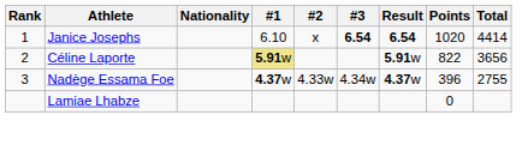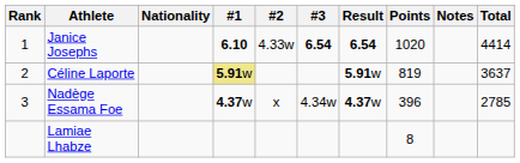 <table class="wikitable sortable" style="text-align:center">
 <tr>
 <th>Rank</th>
 <th>Athlete</th>
 <th>Nationality</th>
 <th>#1</th>
 <th>#2</th>
 <th>#3</th>
 <th>Result</th>
 <th>Points</th>
+<th>Notes</th>
 <th>Total</th>
 </tr>
 <tr>
 <td>1</td>
 <td align=left><a href='#'>Janice Josephs</a></td>
 <td align=left></td>
-<td>6.10</td>
-<td>x</td>
+<td><strong>6.10</strong></td>
+<td>4.33w</td>
 <td><strong>6.54</strong></td>
 <td><strong>6.54</strong></td>
 <td>1020</td>
+<td></td>
 <td>4414</td>
 </tr>
 <tr>
 <td>2</td>
 <td align=left><a href='#'>Céline Laporte</a></td>
 <td align=left></td>
 <td style="background: khaki;"><strong>5.91</strong>w</td>
 <td></td>
 <td></td>
 <td><strong>5.91</strong>w</td>
-<td>822</td>
-<td>3656</td>
+<td>819</td>
+<td></td>
+<td>3637</td>
 </tr>
 <tr>
 <td>3</td>
 <td align=left><a href='#'>Nadège Essama Foe</a></td>
 <td align=left></td>
 <td><strong>4.37</strong>w</td>
-<td>4.33w</td>
+<td>x</td>
 <td>4.34w</td>
 <td><strong>4.37</strong>w</td>
 <td>396</td>
-<td>2755</td>
+<td></td>
+<td>2785</td>
 </tr>
 <tr>
 <td></td>
 <td align=left><a href='#'>Lamiae Lhabze</a></td>
 <td align=left></td>
 <td></td>
 <td></td>
 <td></td>
 <td><strong></strong></td>
-<td>0</td>
+<td>8</td>
+<td></td>
 <td></td>
 </tr>
 </table>
